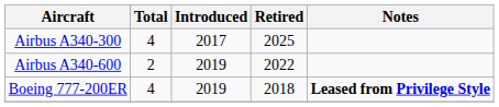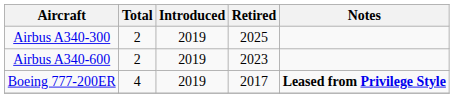 <table class="wikitable" style="margin:0.5em auto; text-align:center">
 <tr>
 <th>Aircraft</th>
 <th>Total</th>
 <th>Introduced</th>
 <th>Retired</th>
 <th>Notes</th>
 </tr>
 <tr>
 <td><a href='#'>Airbus A340-300</a></td>
-<td>4</td>
-<td>2017</td>
+<td>2</td>
+<td>2019</td>
 <td>2025</td>
 <td></td>
 </tr>
 <tr>
 <td><a href='#'>Airbus A340-600</a></td>
 <td>2</td>
 <td>2019</td>
-<td>2022</td>
+<td>2023</td>
 <td></td>
 </tr>
 <tr>
 <td><a href='#'>Boeing 777-200ER</a></td>
 <td>4</td>
 <td>2019</td>
-<td>2018</td>
+<td>2017</td>
 <td><strong>Leased from <a href='#'>Privilege Style</a></strong></td>
 </tr>
 <tr>
 </tr>
 </table>
